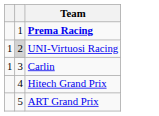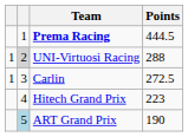 <table class="wikitable" style="font-size: 85%;">
 <tr>
 <th></th>
 <th></th>
 <th>Team</th>
+<th>Points</th>
 </tr>
 <tr>
 <td align="left"></td>
 <td align="center">1</td>
 <td> <strong><a href='#'>Prema Racing</a></strong></td>
+<td>444.5</td>
 </tr>
 <tr>
 <td align="left">1</td>
 <td align="center" style="background: lightgrey;">2</td>
 <td> <a href='#'>UNI-Virtuosi Racing</a></td>
+<td>288</td>
 </tr>
 <tr>
 <td align="left">1</td>
 <td align="center">3</td>
 <td> <a href='#'>Carlin</a></td>
+<td>272.5</td>
 </tr>
 <tr>
 <td align="left"></td>
 <td align="center">4</td>
 <td> <a href='#'>Hitech Grand Prix</a></td>
+<td>223</td>
 </tr>
 <tr>
 <td align="left"></td>
-<td align="center">5</td>
+<td align="center" style="background: lightblue;">5</td>
 <td> <a href='#'>ART Grand Prix</a></td>
+<td>190</td>
 </tr>
 </table>
